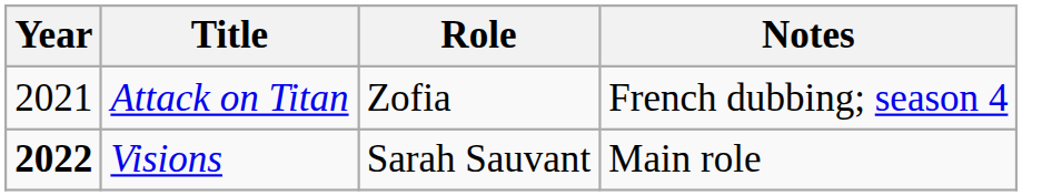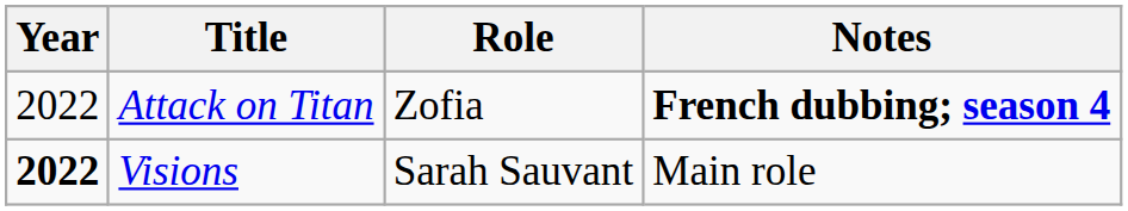 <table class="wikitable sortable">
 <tr>
 <th>Year</th>
 <th>Title</th>
 <th>Role</th>
 <th>Notes</th>
 </tr>
 <tr>
-<td>2021</td>
+<td>2022</td>
 <td><em><a href='#'>Attack on Titan</a></em></td>
 <td>Zofia</td>
-<td>French dubbing; <a href='#'>season 4</a></td>
+<td><strong>French dubbing; <a href='#'>season 4</a></strong></td>
 </tr>
 <tr>
 <td><strong>2022</strong></td>
 <td><em><a href='#'>Visions</a></em></td>
 <td>Sarah Sauvant</td>
 <td>Main role</td>
 </tr>
 </table>
